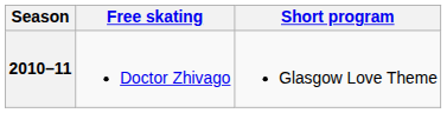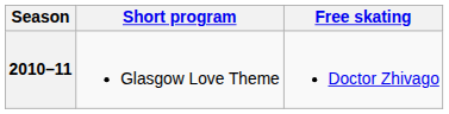 <table class="wikitable" style="text-align:center">
 <tr>
 <th>Season</th>
+<th><a href='#'>Short program</a></th>
 <th><a href='#'>Free skating</a></th>
-<th><a href='#'>Short program</a></th>
 </tr>
 <tr>
 <th>2010–11 <br> </th>
+<td><br><ul><li>Glasgow Love Theme <br></li></ul></td>
 <td><br><ul><li><a href='#'>Doctor Zhivago</a> <br></li></ul></td>
-<td><br><ul><li>Glasgow Love Theme <br></li></ul></td>
 </tr>
 </table>
